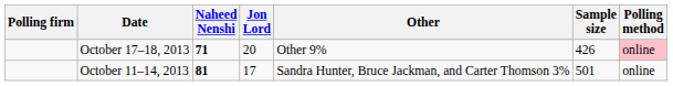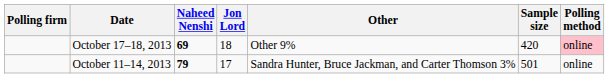 <table class="wikitable sortable">
 <tr>
 <th>Polling firm</th>
 <th>Date</th>
 <th><a href='#'>Naheed<br>Nenshi</a></th>
 <th><a href='#'>Jon<br>Lord</a></th>
 <th>Other</th>
 <th>Sample<br>size</th>
 <th>Polling<br>method</th>
 </tr>
 <tr>
 <td></td>
 <td>October 17–18, 2013</td>
-<td><strong>71</strong></td>
-<td>20</td>
+<td><strong>69</strong></td>
+<td>18</td>
 <td>Other 9%</td>
-<td>426</td>
+<td>420</td>
 <td style="background: pink;">online</td>
 </tr>
 <tr>
 <td></td>
 <td>October 11–14, 2013</td>
-<td><strong>81</strong></td>
+<td><strong>79</strong></td>
 <td>17</td>
 <td>Sandra Hunter, Bruce Jackman, and Carter Thomson 3%</td>
 <td>501</td>
 <td>online</td>
 </tr>
 </table>
